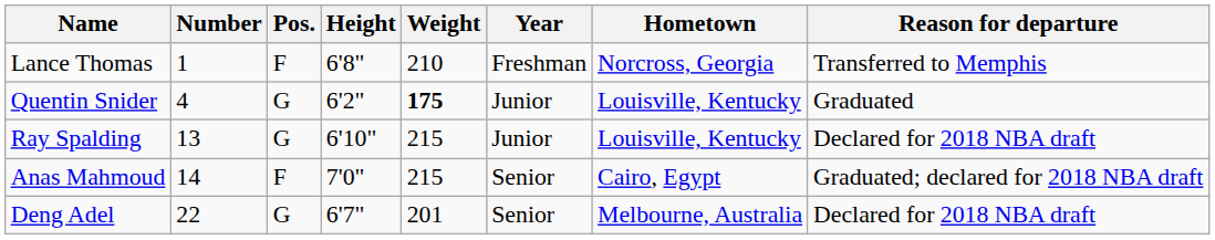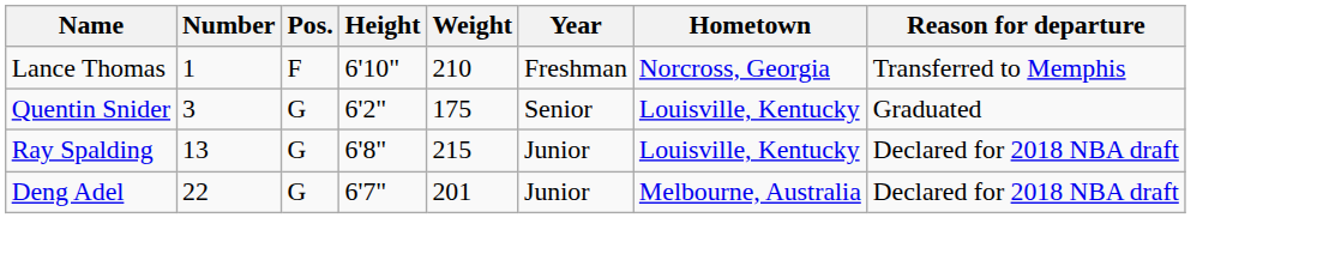 <table class="wikitable sortable" border="1">
 <tr>
 <th>Name</th>
 <th>Number</th>
 <th>Pos.</th>
 <th>Height</th>
 <th>Weight</th>
 <th>Year</th>
 <th>Hometown</th>
 <th class="unsortable">Reason for departure</th>
 </tr>
 <tr>
 <td>Lance Thomas</td>
 <td>1</td>
 <td>F</td>
-<td>6'8"</td>
+<td>6'10"</td>
 <td>210</td>
 <td>Freshman</td>
 <td><a href='#'>Norcross, Georgia</a></td>
 <td>Transferred to <a href='#'>Memphis</a></td>
 </tr>
 <tr>
 <td><a href='#'>Quentin Snider</a></td>
-<td>4</td>
+<td>3</td>
 <td>G</td>
 <td>6'2"</td>
-<td><strong>175</strong></td>
-<td>Junior</td>
+<td>175</td>
+<td>Senior</td>
 <td><a href='#'>Louisville, Kentucky</a></td>
 <td>Graduated</td>
 </tr>
 <tr>
 <td><a href='#'>Ray Spalding</a></td>
 <td>13</td>
 <td>G</td>
-<td>6'10"</td>
+<td>6'8"</td>
 <td>215</td>
 <td>Junior</td>
 <td><a href='#'>Louisville, Kentucky</a></td>
 <td>Declared for <a href='#'>2018 NBA draft</a></td>
-</tr>
-<tr>
-<td><a href='#'>Anas Mahmoud</a></td>
-<td>14</td>
-<td>F</td>
-<td>7'0"</td>
-<td>215</td>
-<td>Senior</td>
-<td><a href='#'>Cairo</a>, <a href='#'>Egypt</a></td>
-<td>Graduated; declared for <a href='#'>2018 NBA draft</a></td>
 </tr>
 <tr>
 <td><a href='#'>Deng Adel</a></td>
 <td>22</td>
 <td>G</td>
 <td>6'7"</td>
 <td>201</td>
-<td>Senior</td>
+<td>Junior</td>
 <td><a href='#'>Melbourne, Australia</a></td>
 <td>Declared for <a href='#'>2018 NBA draft</a></td>
 </tr>
 </table>
